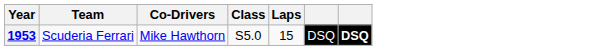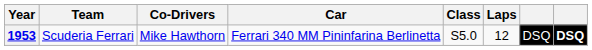 <table class="wikitable" style="text-align:center; font-size:90%">
 <tr>
 <th>Year</th>
 <th>Team</th>
 <th>Co-Drivers</th>
+<th>Car</th>
 <th>Class</th>
 <th>Laps</th>
 <th></th>
 <th></th>
 </tr>
 <tr>
 <th><a href='#'>1953</a></th>
 <td align="left"nowrap> <a href='#'>Scuderia Ferrari</a></td>
 <td align="left"nowrap> <a href='#'>Mike Hawthorn</a></td>
+<td align="left"nowrap><a href='#'>Ferrari 340 MM Pininfarina Berlinetta</a></td>
 <td>S5.0</td>
-<td>15</td>
+<td>12</td>
 <td style="background:#000; color:#fff;"><span>DSQ</span></td>
 <td style="background:#000; color:#fff;"><strong><span>DSQ</span></strong></td>
 </tr>
 </table>
